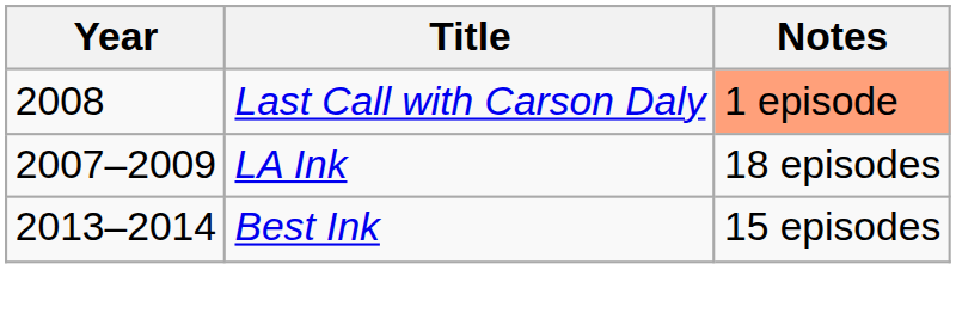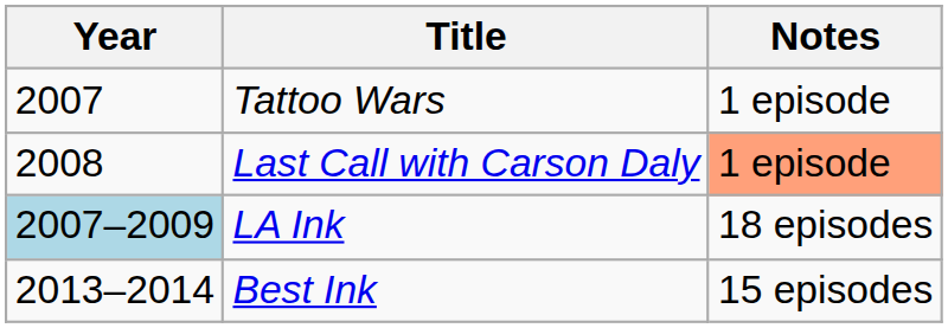 <table class="wikitable sortable">
 <tr>
 <th>Year</th>
 <th>Title</th>
 <th>Notes</th>
 </tr>
 <tr>
+<td>2007</td>
+<td><em>Tattoo Wars</em></td>
+<td>1 episode</td>
+</tr>
+<tr>
 <td>2008</td>
 <td><em><a href='#'>Last Call with Carson Daly</a></em></td>
 <td style="background: lightsalmon;">1 episode</td>
 </tr>
 <tr>
-<td>2007–2009</td>
+<td style="background: lightblue;">2007–2009</td>
 <td><em><a href='#'>LA Ink</a></em></td>
 <td>18 episodes</td>
 </tr>
 <tr>
 <td>2013–2014</td>
 <td><em><a href='#'>Best Ink</a></em></td>
 <td>15 episodes</td>
 </tr>
 </table>
